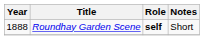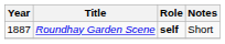 <table class="wikitable sortable">
 <tr>
 <th>Year</th>
 <th>Title</th>
 <th>Role</th>
 <th class="unsortable">Notes</th>
 </tr>
 <tr>
-<td>1888</td>
+<td>1887</td>
 <td><em><a href='#'>Roundhay Garden Scene</a></em></td>
 <td><strong>self</strong></td>
 <td>Short</td>
 </tr>
 <tr>
 </tr>
 </table>
